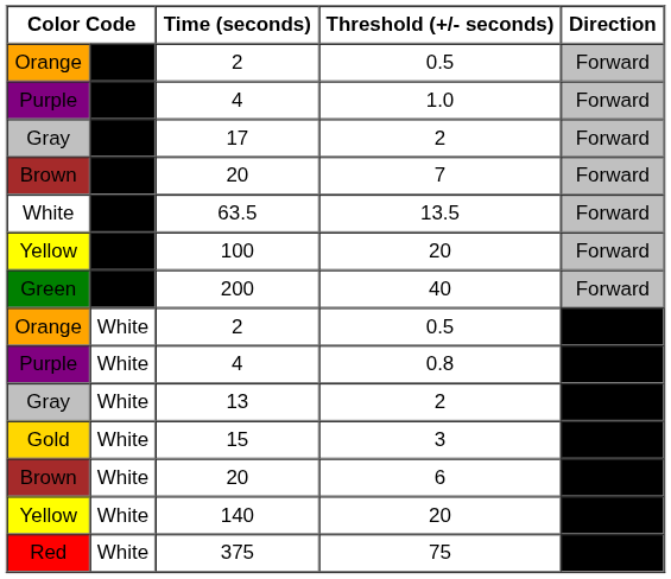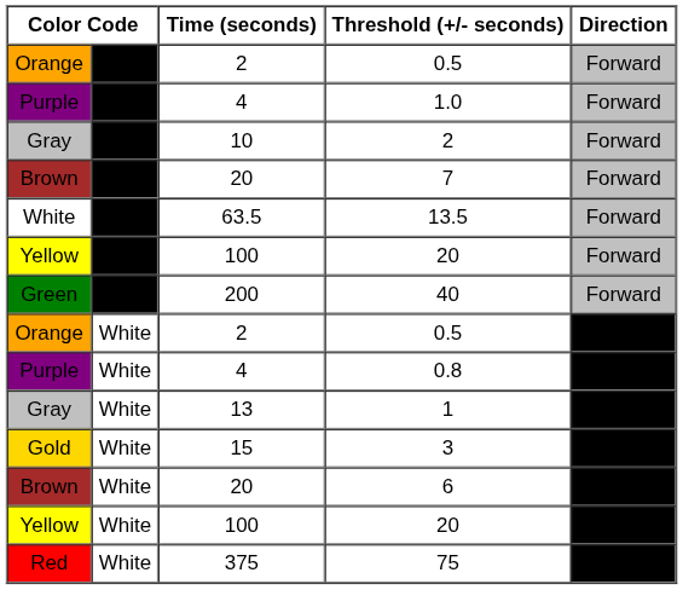 <table border="1" cellspacing="0" cellpadding="5" style="margin:auto;">
 <tr>
 <th colspan="2">Color Code</th>
 <th>Time (seconds)</th>
 <th>Threshold (+/- seconds)</th>
 <th>Direction</th>
 </tr>
 <tr style="text-align:center;">
 <td style="background:orange;">Orange</td>
 <td style="background:black;"><span>Black</span></td>
 <td>2</td>
 <td>0.5</td>
 <td style="background:silver;">Forward</td>
 </tr>
 <tr style="text-align:center;">
 <td style="background:purple;"><span>Purple</span></td>
 <td style="background:black;"><span>Black</span></td>
 <td>4</td>
 <td>1.0</td>
 <td style="background:silver;">Forward</td>
 </tr>
 <tr style="text-align:center;">
 <td style="background:silver;">Gray</td>
 <td style="background:black;"><span>Black</span></td>
-<td>17</td>
+<td>10</td>
 <td>2</td>
 <td style="background:silver;">Forward</td>
 </tr>
 <tr style="text-align:center;">
 <td style="background:brown;">Brown</td>
 <td style="background:black;"><span>Black</span></td>
 <td>20</td>
 <td>7</td>
 <td style="background:silver;">Forward</td>
 </tr>
 <tr style="text-align:center;">
 <td>White</td>
 <td style="background:black;"><span>Black</span></td>
 <td>63.5</td>
 <td>13.5</td>
 <td style="background:silver;">Forward</td>
 </tr>
 <tr style="text-align:center;">
 <td style="background:yellow;">Yellow</td>
 <td style="background:black;"><span>Black</span></td>
 <td>100</td>
 <td>20</td>
 <td style="background:silver;">Forward</td>
 </tr>
 <tr style="text-align:center;">
 <td style="background:green;">Green</td>
 <td style="background:black;"><span>Black</span></td>
 <td>200</td>
 <td>40</td>
 <td style="background:silver;">Forward</td>
 </tr>
 <tr style="text-align:center;">
 <td style="background:orange;">Orange</td>
 <td>White</td>
 <td>2</td>
 <td>0.5</td>
 <td style="background:black;"><span>Reverse</span></td>
 </tr>
 <tr style="text-align:center;">
 <td style="background:purple;"><span>Purple</span></td>
 <td>White</td>
 <td>4</td>
 <td>0.8</td>
 <td style="background:black;"><span>Reverse</span></td>
 </tr>
 <tr style="text-align:center;">
 <td style="background:silver;">Gray</td>
 <td>White</td>
 <td>13</td>
-<td>2</td>
+<td>1</td>
 <td style="background:black;"><span>Reverse</span></td>
 </tr>
 <tr style="text-align:center;">
 <td style="background:gold;">Gold</td>
 <td>White</td>
 <td>15</td>
 <td>3</td>
 <td style="background:black;"><span>Reverse</span></td>
 </tr>
 <tr style="text-align:center;">
 <td style="background:brown;">Brown</td>
 <td>White</td>
 <td>20</td>
 <td>6</td>
 <td style="background:black;"><span>Reverse</span></td>
 </tr>
 <tr style="text-align:center;">
 <td style="background:yellow;">Yellow</td>
 <td>White</td>
-<td>140</td>
+<td>100</td>
 <td>20</td>
 <td style="background:black;"><span>Reverse</span></td>
 </tr>
 <tr style="text-align:center;">
 <td style="background:red;">Red</td>
 <td>White</td>
 <td>375</td>
 <td>75</td>
 <td style="background:black;"><span>Reverse</span></td>
 </tr>
 </table>
